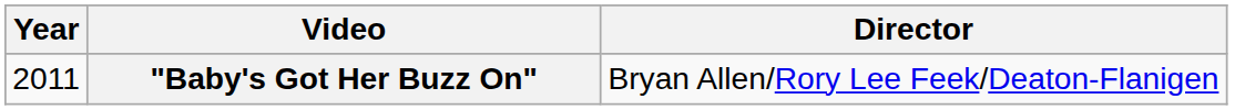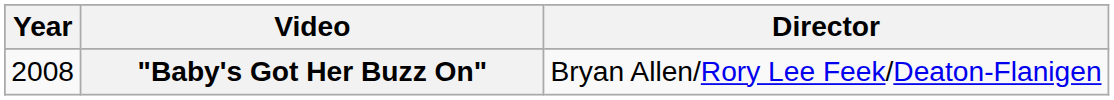 <table class="wikitable plainrowheaders">
 <tr>
 <th>Year</th>
 <th style="width:16em;">Video</th>
 <th>Director</th>
 </tr>
 <tr>
-<td>2011</td>
+<td>2008</td>
 <th scope="row">"Baby's Got Her Buzz On"</th>
 <td>Bryan Allen/<a href='#'>Rory Lee Feek</a>/<a href='#'>Deaton-Flanigen</a></td>
 </tr>
 </table>
